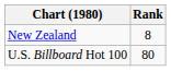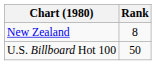 <table class="wikitable">
 <tr>
 <th align="left">Chart (1980)</th>
 <th style="text-align:center;">Rank</th>
 </tr>
 <tr>
 <td><a href='#'>New Zealand</a></td>
 <td align="center">8</td>
 </tr>
 <tr>
 <td>U.S. <em>Billboard</em> Hot 100 </td>
-<td style="text-align:center;">80</td>
+<td style="text-align:center;">50</td>
 </tr>
 </table>
